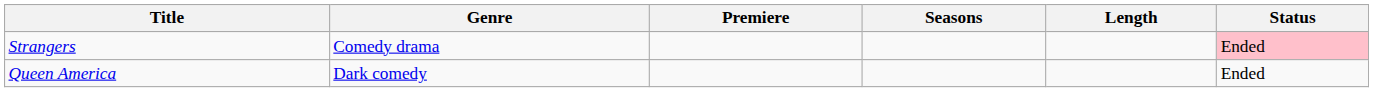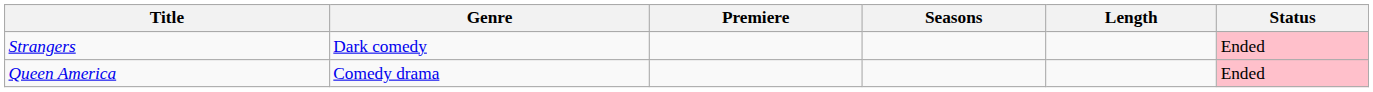 <table class="wikitable sortable" style="width:100%">
 <tr>
 <th>Title</th>
 <th>Genre</th>
 <th>Premiere</th>
 <th>Seasons</th>
 <th>Length</th>
 <th>Status</th>
 </tr>
 <tr>
 <td><em><a href='#'>Strangers</a></em></td>
-<td><a href='#'>Comedy drama</a></td>
+<td><a href='#'>Dark comedy</a></td>
 <td></td>
 <td></td>
 <td></td>
 <td style="background: pink;">Ended</td>
 </tr>
 <tr>
 <td><em><a href='#'>Queen America</a></em></td>
-<td><a href='#'>Dark comedy</a></td>
+<td><a href='#'>Comedy drama</a></td>
 <td></td>
 <td></td>
 <td></td>
-<td>Ended</td>
+<td style="background: pink;">Ended</td>
 </tr>
 </table>
